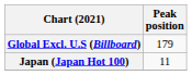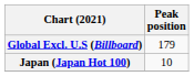 <table class="wikitable sortable plainrowheaders" style="text-align:center">
 <tr>
 <th scope="col">Chart (2021)</th>
 <th scope="col">Peak<br>position</th>
 </tr>
 <tr>
 <th scope="row"><a href='#'>Global Excl. U.S</a> (<em><a href='#'>Billboard</a></em>)</th>
 <td>179</td>
 </tr>
 <tr>
 <th scope="row">Japan (<a href='#'>Japan Hot 100</a>)</th>
-<td>11</td>
+<td>10</td>
 </tr>
 <tr>
 </tr>
 </table>
